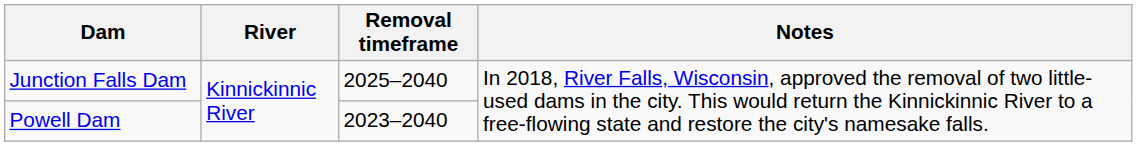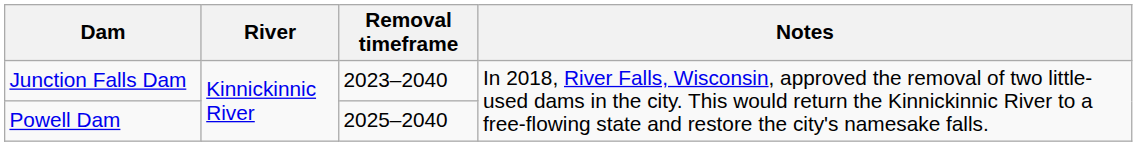 <table class="wikitable sortable">
 <tr>
 <th style="width: 9em;">Dam</th>
 <th>River</th>
 <th>Removal timeframe</th>
 <th>Notes</th>
 </tr>
 <tr>
 <td><a href='#'>Junction Falls Dam</a></td>
 <td rowspan=2><a href='#'>Kinnickinnic River</a></td>
-<td>2025–2040</td>
+<td>2023–2040</td>
 <td rowspan=2>In 2018, <a href='#'>River Falls, Wisconsin</a>, approved the removal of two little-used dams in the city. This would return the Kinnickinnic River to a free-flowing state and restore the city's namesake falls.</td>
 </tr>
 <tr>
 <td><a href='#'>Powell Dam</a></td>
-<td>2023–2040</td>
+<td>2025–2040</td>
 </tr>
 </table>
